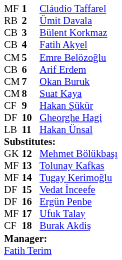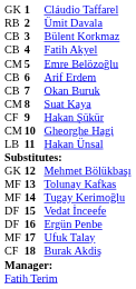 <table style="font-size:90%" cellspacing="0" cellpadding="0">
 <tr>
 <th width=25></th>
 <th width=25></th>
 </tr>
 <tr>
-<td>MF</td>
+<td>GK</td>
 <td><strong>1</strong></td>
 <td> <a href='#'>Cláudio Taffarel</a></td>
 </tr>
 <tr>
 <td>RB</td>
 <td><strong>2</strong></td>
 <td> <a href='#'>Ümit Davala</a></td>
 </tr>
 <tr>
 <td>CB</td>
 <td><strong>3</strong></td>
 <td> <a href='#'>Bülent Korkmaz</a></td>
 </tr>
 <tr>
 <td>CB</td>
 <td><strong>4</strong></td>
 <td> <a href='#'>Fatih Akyel</a></td>
 </tr>
 <tr>
 <td>CM</td>
 <td><strong>5</strong></td>
 <td> <a href='#'>Emre Belözoğlu</a></td>
 <td></td>
 <td></td>
 </tr>
 <tr>
 <td>CB</td>
 <td><strong>6</strong></td>
 <td> <a href='#'>Arif Erdem</a></td>
 <td></td>
 <td></td>
 </tr>
 <tr>
-<td>CM</td>
+<td>CB</td>
 <td><strong>7</strong></td>
 <td> <a href='#'>Okan Buruk</a></td>
 </tr>
 <tr>
 <td>CM</td>
 <td><strong>8</strong></td>
 <td> <a href='#'>Suat Kaya</a></td>
 </tr>
 <tr>
 <td>CF</td>
 <td><strong>9</strong></td>
 <td> <a href='#'>Hakan Şükür</a></td>
 </tr>
 <tr>
-<td>DF</td>
+<td>CM</td>
 <td><strong>10</strong></td>
 <td> <a href='#'>Gheorghe Hagi</a></td>
 <td></td>
 </tr>
 <tr>
 <td>LB</td>
 <td><strong>11</strong></td>
 <td> <a href='#'>Hakan Ünsal</a></td>
 </tr>
 <tr>
 <td colspan=3><strong>Substitutes:</strong></td>
 </tr>
 <tr>
 <td>GK</td>
 <td><strong>12</strong></td>
 <td> <a href='#'>Mehmet Bölükbaşı</a></td>
 </tr>
 <tr>
 <td>MF</td>
 <td><strong>13</strong></td>
 <td> <a href='#'>Tolunay Kafkas</a></td>
 </tr>
 <tr>
 <td>MF</td>
 <td><strong>14</strong></td>
 <td> <a href='#'>Tugay Kerimoğlu</a></td>
 <td></td>
 <td></td>
 </tr>
 <tr>
 <td>DF</td>
 <td><strong>15</strong></td>
 <td> <a href='#'>Vedat İnceefe</a></td>
 </tr>
 <tr>
 <td>DF</td>
 <td><strong>16</strong></td>
 <td> <a href='#'>Ergün Penbe</a></td>
 <td></td>
 <td></td>
 </tr>
 <tr>
 <td>MF</td>
 <td><strong>17</strong></td>
 <td> <a href='#'>Ufuk Talay</a></td>
 </tr>
 <tr>
 <td>CF</td>
 <td><strong>18</strong></td>
 <td> <a href='#'>Burak Akdiş</a></td>
 </tr>
 <tr>
 <td colspan=3><strong>Manager:</strong></td>
 </tr>
 <tr>
 <td colspan=4> <a href='#'>Fatih Terim</a></td>
 </tr>
 <tr>
 </tr>
 </table>
